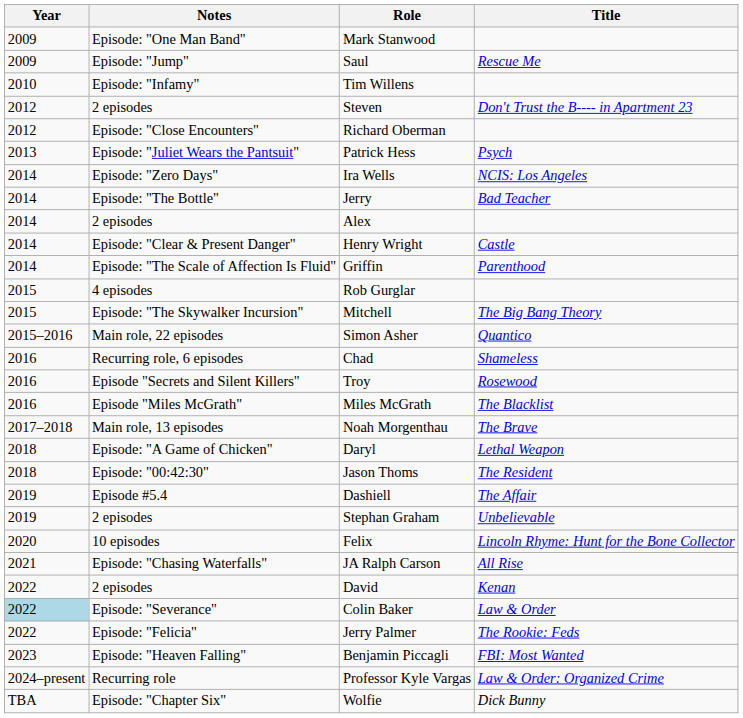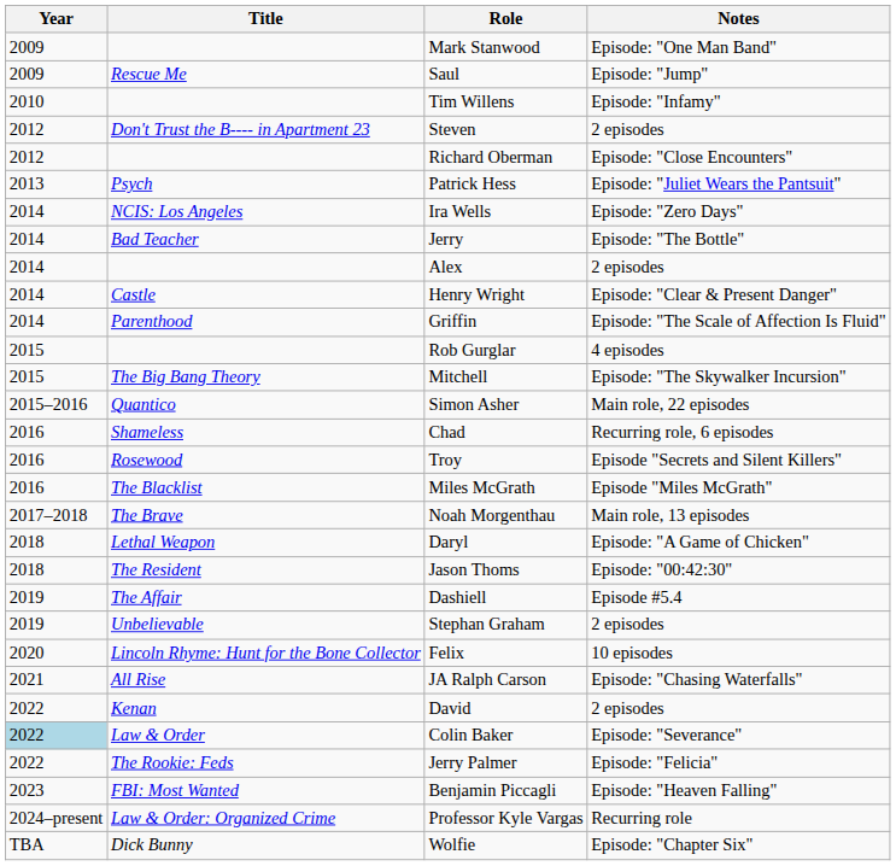 <table class="wikitable sortable">
 <tr>
 <th>Year</th>
+<th>Title</th>
+<th>Role</th>
 <th class="unsortable">Notes</th>
-<th>Role</th>
-<th>Title</th>
 </tr>
 <tr>
 <td>2009</td>
+<td><em></em></td>
+<td>Mark Stanwood</td>
 <td>Episode: "One Man Band"</td>
-<td>Mark Stanwood</td>
-<td><em></em></td>
 </tr>
 <tr>
 <td>2009</td>
+<td><em><a href='#'>Rescue Me</a></em></td>
+<td>Saul</td>
 <td>Episode: "Jump"</td>
-<td>Saul</td>
-<td><em><a href='#'>Rescue Me</a></em></td>
 </tr>
 <tr>
 <td>2010</td>
+<td><em></em></td>
+<td>Tim Willens</td>
 <td>Episode: "Infamy"</td>
-<td>Tim Willens</td>
-<td><em></em></td>
 </tr>
 <tr>
 <td>2012</td>
+<td><em><a href='#'>Don't Trust the B---- in Apartment 23</a></em></td>
+<td>Steven</td>
 <td>2 episodes</td>
-<td>Steven</td>
-<td><em><a href='#'>Don't Trust the B---- in Apartment 23</a></em></td>
 </tr>
 <tr>
 <td>2012</td>
+<td><em></em></td>
+<td>Richard Oberman</td>
 <td>Episode: "Close Encounters"</td>
-<td>Richard Oberman</td>
-<td><em></em></td>
 </tr>
 <tr>
 <td>2013</td>
+<td><em><a href='#'>Psych</a></em></td>
+<td>Patrick Hess</td>
 <td>Episode: "<a href='#'>Juliet Wears the Pantsuit</a>"</td>
-<td>Patrick Hess</td>
-<td><em><a href='#'>Psych</a></em></td>
 </tr>
 <tr>
 <td>2014</td>
+<td><em><a href='#'>NCIS: Los Angeles</a></em></td>
+<td>Ira Wells</td>
 <td>Episode: "Zero Days"</td>
-<td>Ira Wells</td>
-<td><em><a href='#'>NCIS: Los Angeles</a></em></td>
 </tr>
 <tr>
 <td>2014</td>
+<td><em><a href='#'>Bad Teacher</a></em></td>
+<td>Jerry</td>
 <td>Episode: "The Bottle"</td>
-<td>Jerry</td>
-<td><em><a href='#'>Bad Teacher</a></em></td>
 </tr>
 <tr>
 <td>2014</td>
+<td><em></em></td>
+<td>Alex</td>
 <td>2 episodes</td>
-<td>Alex</td>
-<td><em></em></td>
 </tr>
 <tr>
 <td>2014</td>
+<td><em><a href='#'>Castle</a></em></td>
+<td>Henry Wright</td>
 <td>Episode: "Clear & Present Danger"</td>
-<td>Henry Wright</td>
-<td><em><a href='#'>Castle</a></em></td>
 </tr>
 <tr>
 <td>2014</td>
+<td><em><a href='#'>Parenthood</a></em></td>
+<td>Griffin</td>
 <td>Episode: "The Scale of Affection Is Fluid"</td>
-<td>Griffin</td>
-<td><em><a href='#'>Parenthood</a></em></td>
 </tr>
 <tr>
 <td>2015</td>
+<td><em></em></td>
+<td>Rob Gurglar</td>
 <td>4 episodes</td>
-<td>Rob Gurglar</td>
-<td><em></em></td>
 </tr>
 <tr>
 <td>2015</td>
+<td><em><a href='#'>The Big Bang Theory</a></em></td>
+<td>Mitchell</td>
 <td>Episode: "The Skywalker Incursion"</td>
-<td>Mitchell</td>
-<td><em><a href='#'>The Big Bang Theory</a></em></td>
 </tr>
 <tr>
 <td>2015–2016</td>
+<td><em><a href='#'>Quantico</a></em></td>
+<td>Simon Asher</td>
 <td>Main role, 22 episodes</td>
-<td>Simon Asher</td>
-<td><em><a href='#'>Quantico</a></em></td>
 </tr>
 <tr>
 <td>2016</td>
+<td><em><a href='#'>Shameless</a></em></td>
+<td>Chad</td>
 <td>Recurring role, 6 episodes</td>
-<td>Chad</td>
-<td><em><a href='#'>Shameless</a></em></td>
 </tr>
 <tr>
 <td>2016</td>
+<td><em><a href='#'>Rosewood</a></em></td>
+<td>Troy</td>
 <td>Episode "Secrets and Silent Killers"</td>
-<td>Troy</td>
-<td><em><a href='#'>Rosewood</a></em></td>
 </tr>
 <tr>
 <td>2016</td>
+<td><em><a href='#'>The Blacklist</a></em></td>
+<td>Miles McGrath</td>
 <td>Episode "Miles McGrath"</td>
-<td>Miles McGrath</td>
-<td><em><a href='#'>The Blacklist</a></em></td>
 </tr>
 <tr>
 <td>2017–2018</td>
+<td><em><a href='#'>The Brave</a></em></td>
+<td>Noah Morgenthau</td>
 <td>Main role, 13 episodes</td>
-<td>Noah Morgenthau</td>
-<td><em><a href='#'>The Brave</a></em></td>
 </tr>
 <tr>
 <td>2018</td>
+<td><em><a href='#'>Lethal Weapon</a></em></td>
+<td>Daryl</td>
 <td>Episode: "A Game of Chicken"</td>
-<td>Daryl</td>
-<td><em><a href='#'>Lethal Weapon</a></em></td>
 </tr>
 <tr>
 <td>2018</td>
+<td><em><a href='#'>The Resident</a></em></td>
+<td>Jason Thoms</td>
 <td>Episode: "00:42:30"</td>
-<td>Jason Thoms</td>
-<td><em><a href='#'>The Resident</a></em></td>
 </tr>
 <tr>
 <td>2019</td>
+<td><em><a href='#'>The Affair</a></em></td>
+<td>Dashiell</td>
 <td>Episode #5.4</td>
-<td>Dashiell</td>
-<td><em><a href='#'>The Affair</a></em></td>
 </tr>
 <tr>
 <td>2019</td>
+<td><em><a href='#'>Unbelievable</a></em></td>
+<td>Stephan Graham</td>
 <td>2 episodes</td>
-<td>Stephan Graham</td>
-<td><em><a href='#'>Unbelievable</a></em></td>
 </tr>
 <tr>
 <td>2020</td>
+<td><em><a href='#'>Lincoln Rhyme: Hunt for the Bone Collector</a></em></td>
+<td>Felix</td>
 <td>10 episodes</td>
-<td>Felix</td>
-<td><em><a href='#'>Lincoln Rhyme: Hunt for the Bone Collector</a></em></td>
 </tr>
 <tr>
 <td>2021</td>
+<td><em><a href='#'>All Rise</a></em></td>
+<td>JA Ralph Carson</td>
 <td>Episode: "Chasing Waterfalls"</td>
-<td>JA Ralph Carson</td>
-<td><em><a href='#'>All Rise</a></em></td>
 </tr>
 <tr>
 <td>2022</td>
+<td><em><a href='#'>Kenan</a></em></td>
+<td>David</td>
 <td>2 episodes</td>
-<td>David</td>
-<td><em><a href='#'>Kenan</a></em></td>
 </tr>
 <tr>
 <td style="background: lightblue;">2022</td>
+<td><em><a href='#'>Law & Order</a></em></td>
+<td>Colin Baker</td>
 <td>Episode: "Severance"</td>
-<td>Colin Baker</td>
-<td><em><a href='#'>Law & Order</a></em></td>
 </tr>
 <tr>
 <td>2022</td>
+<td><em><a href='#'>The Rookie: Feds</a></em></td>
+<td>Jerry Palmer</td>
 <td>Episode: "Felicia"</td>
-<td>Jerry Palmer</td>
-<td><em><a href='#'>The Rookie: Feds</a></em></td>
 </tr>
 <tr>
 <td>2023</td>
+<td><em><a href='#'>FBI: Most Wanted</a></em></td>
+<td>Benjamin Piccagli</td>
 <td>Episode: "Heaven Falling"</td>
-<td>Benjamin Piccagli</td>
-<td><em><a href='#'>FBI: Most Wanted</a></em></td>
 </tr>
 <tr>
 <td>2024–present</td>
+<td><em><a href='#'>Law & Order: Organized Crime</a></em></td>
+<td>Professor Kyle Vargas</td>
 <td>Recurring role</td>
-<td>Professor Kyle Vargas</td>
-<td><em><a href='#'>Law & Order: Organized Crime</a></em></td>
 </tr>
 <tr>
 <td>TBA</td>
+<td><em>Dick Bunny</em></td>
+<td>Wolfie</td>
 <td>Episode: "Chapter Six"</td>
-<td>Wolfie</td>
-<td><em>Dick Bunny</em></td>
 </tr>
 </table>
